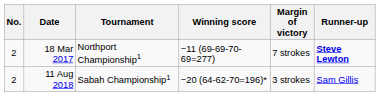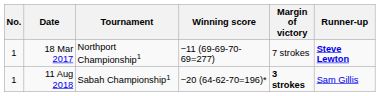 <table class="wikitable" style="font-size:95%;">
 <tr>
 <th>No.</th>
 <th>Date</th>
 <th>Tournament</th>
 <th>Winning score</th>
 <th>Margin of<br>victory</th>
 <th>Runner-up</th>
 </tr>
 <tr>
-<td align=center>2</td>
+<td align=center>1</td>
 <td align=right>18 Mar <a href='#'>2017</a></td>
 <td>Northport Championship<sup>1</sup></td>
 <td>−11 (69-69-70-69=277)</td>
 <td>7 strokes</td>
 <td><strong> <a href='#'>Steve Lewton</a></strong></td>
 </tr>
 <tr>
-<td align=center>2</td>
+<td align=center>1</td>
 <td align=right>11 Aug <a href='#'>2018</a></td>
 <td>Sabah Championship<sup>1</sup></td>
 <td>−20 (64-62-70=196)*</td>
-<td>3 strokes</td>
+<td><strong>3 strokes</strong></td>
 <td> <a href='#'>Sam Gillis</a></td>
 </tr>
 </table>
